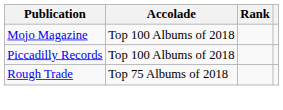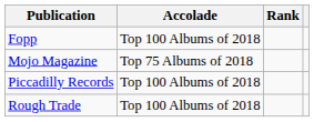 <table class="sortable wikitable">
 <tr>
 <th>Publication</th>
 <th>Accolade</th>
 <th>Rank</th>
 <th class="unsortable"></th>
 </tr>
 <tr>
+<td><a href='#'>Fopp</a></td>
+<td>Top 100 Albums of 2018</td>
+<td></td>
+<td></td>
+</tr>
+<tr>
 <td><a href='#'>Mojo Magazine</a></td>
-<td>Top 100 Albums of 2018</td>
+<td>Top 75 Albums of 2018</td>
 <td></td>
 <td></td>
 </tr>
 <tr>
 <td><a href='#'>Piccadilly Records</a></td>
 <td>Top 100 Albums of 2018</td>
 <td></td>
 <td></td>
 </tr>
 <tr>
 <td><a href='#'>Rough Trade</a></td>
-<td>Top 75 Albums of 2018</td>
+<td>Top 100 Albums of 2018</td>
 <td></td>
 <td></td>
 </tr>
 </table>
